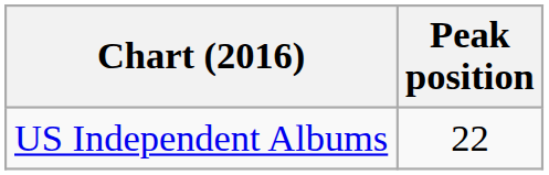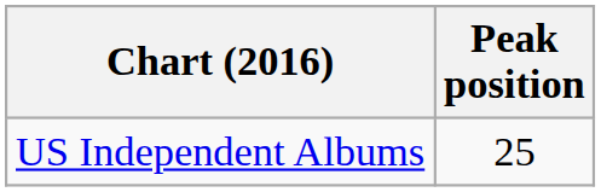 <table class="wikitable">
 <tr>
 <th>Chart (2016)</th>
 <th>Peak<br>position</th>
 </tr>
 <tr>
 <td><a href='#'>US Independent Albums</a></td>
-<td style="text-align:center;">22</td>
+<td style="text-align:center;">25</td>
 </tr>
 </table>
